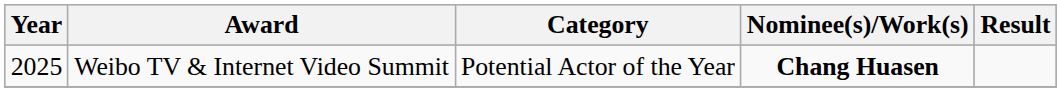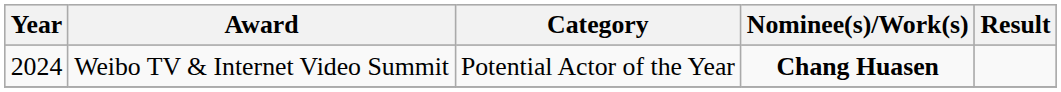 <table class="wikitable sortable plainrowheaders" style="text-align:center;">
 <tr>
 <th scope="col">Year</th>
 <th scope="col">Award</th>
 <th scope="col">Category</th>
 <th scope="col">Nominee(s)/Work(s)</th>
 <th scope="col">Result</th>
 </tr>
 <tr>
-<td>2025</td>
+<td>2024</td>
 <td>Weibo TV & Internet Video Summit</td>
 <td>Potential Actor of the Year</td>
 <td><strong>Chang Huasen</strong></td>
 <td></td>
 </tr>
 <tr>
 </tr>
 </table>
